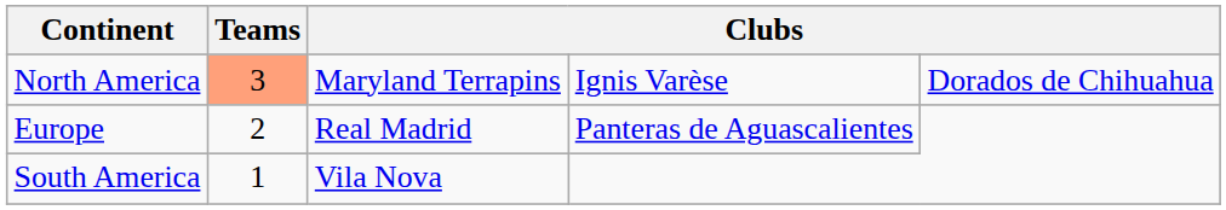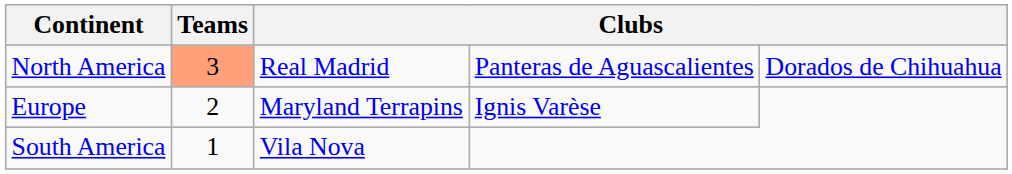 <table class="wikitable" style="margin-left:0.5em;">
 <tr>
 <th>Continent</th>
 <th>Teams</th>
 <th colspan=5>Clubs</th>
 </tr>
 <tr>
 <td><a href='#'>North America</a></td>
 <td align=center style="background: lightsalmon;">3</td>
-<td> <a href='#'>Maryland Terrapins</a></td>
-<td> <a href='#'>Ignis Varèse</a></td>
+<td> <a href='#'>Real Madrid</a></td>
+<td> <a href='#'>Panteras de Aguascalientes</a></td>
 <td> <a href='#'>Dorados de Chihuahua</a></td>
 </tr>
 <tr>
 <td><a href='#'>Europe</a></td>
 <td align=center>2</td>
-<td> <a href='#'>Real Madrid</a></td>
-<td> <a href='#'>Panteras de Aguascalientes</a></td>
+<td> <a href='#'>Maryland Terrapins</a></td>
+<td> <a href='#'>Ignis Varèse</a></td>
 </tr>
 <tr>
 <td><a href='#'>South America</a></td>
 <td align=center>1</td>
 <td> <a href='#'>Vila Nova</a></td>
 </tr>
 </table>
